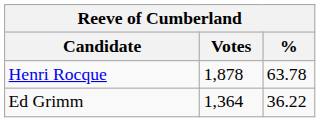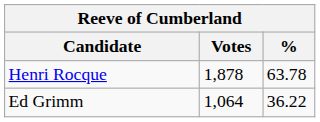 <table class="wikitable">
 <tr>
 <th colspan="3">Reeve of Cumberland</th>
 </tr>
 <tr>
 <th style="width: 170px">Candidate</th>
 <th style="width: 50px">Votes</th>
 <th style="width: 40px">%</th>
 </tr>
 <tr>
 <td><a href='#'>Henri Rocque</a></td>
 <td>1,878</td>
 <td>63.78</td>
 </tr>
 <tr>
 <td>Ed Grimm</td>
-<td>1,364</td>
+<td>1,064</td>
 <td>36.22</td>
 </tr>
 </table>
